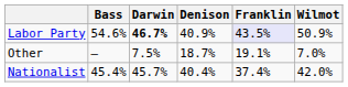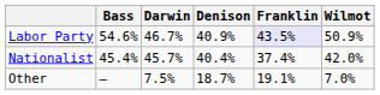 <table class="wikitable">
 <tr style="background:#ccc;">
 <th></th>
 <th>Bass</th>
 <th>Darwin</th>
 <th>Denison</th>
 <th>Franklin</th>
 <th>Wilmot</th>
 </tr>
 <tr>
 <td><a href='#'>Labor Party</a></td>
 <td>54.6%</td>
-<td><strong>46.7%</strong></td>
+<td>46.7%</td>
 <td>40.9%</td>
 <td style="background: lavender;">43.5%</td>
 <td>50.9%</td>
+</tr>
+<tr>
+<td><a href='#'>Nationalist</a></td>
+<td>45.4%</td>
+<td>45.7%</td>
+<td>40.4%</td>
+<td>37.4%</td>
+<td>42.0%</td>
 </tr>
 <tr>
 <td>Other</td>
 <td>–</td>
 <td>7.5%</td>
 <td>18.7%</td>
 <td>19.1%</td>
 <td>7.0%</td>
 </tr>
-<tr>
-<td><a href='#'>Nationalist</a></td>
-<td>45.4%</td>
-<td>45.7%</td>
-<td>40.4%</td>
-<td>37.4%</td>
-<td>42.0%</td>
-</tr>
 </table>
